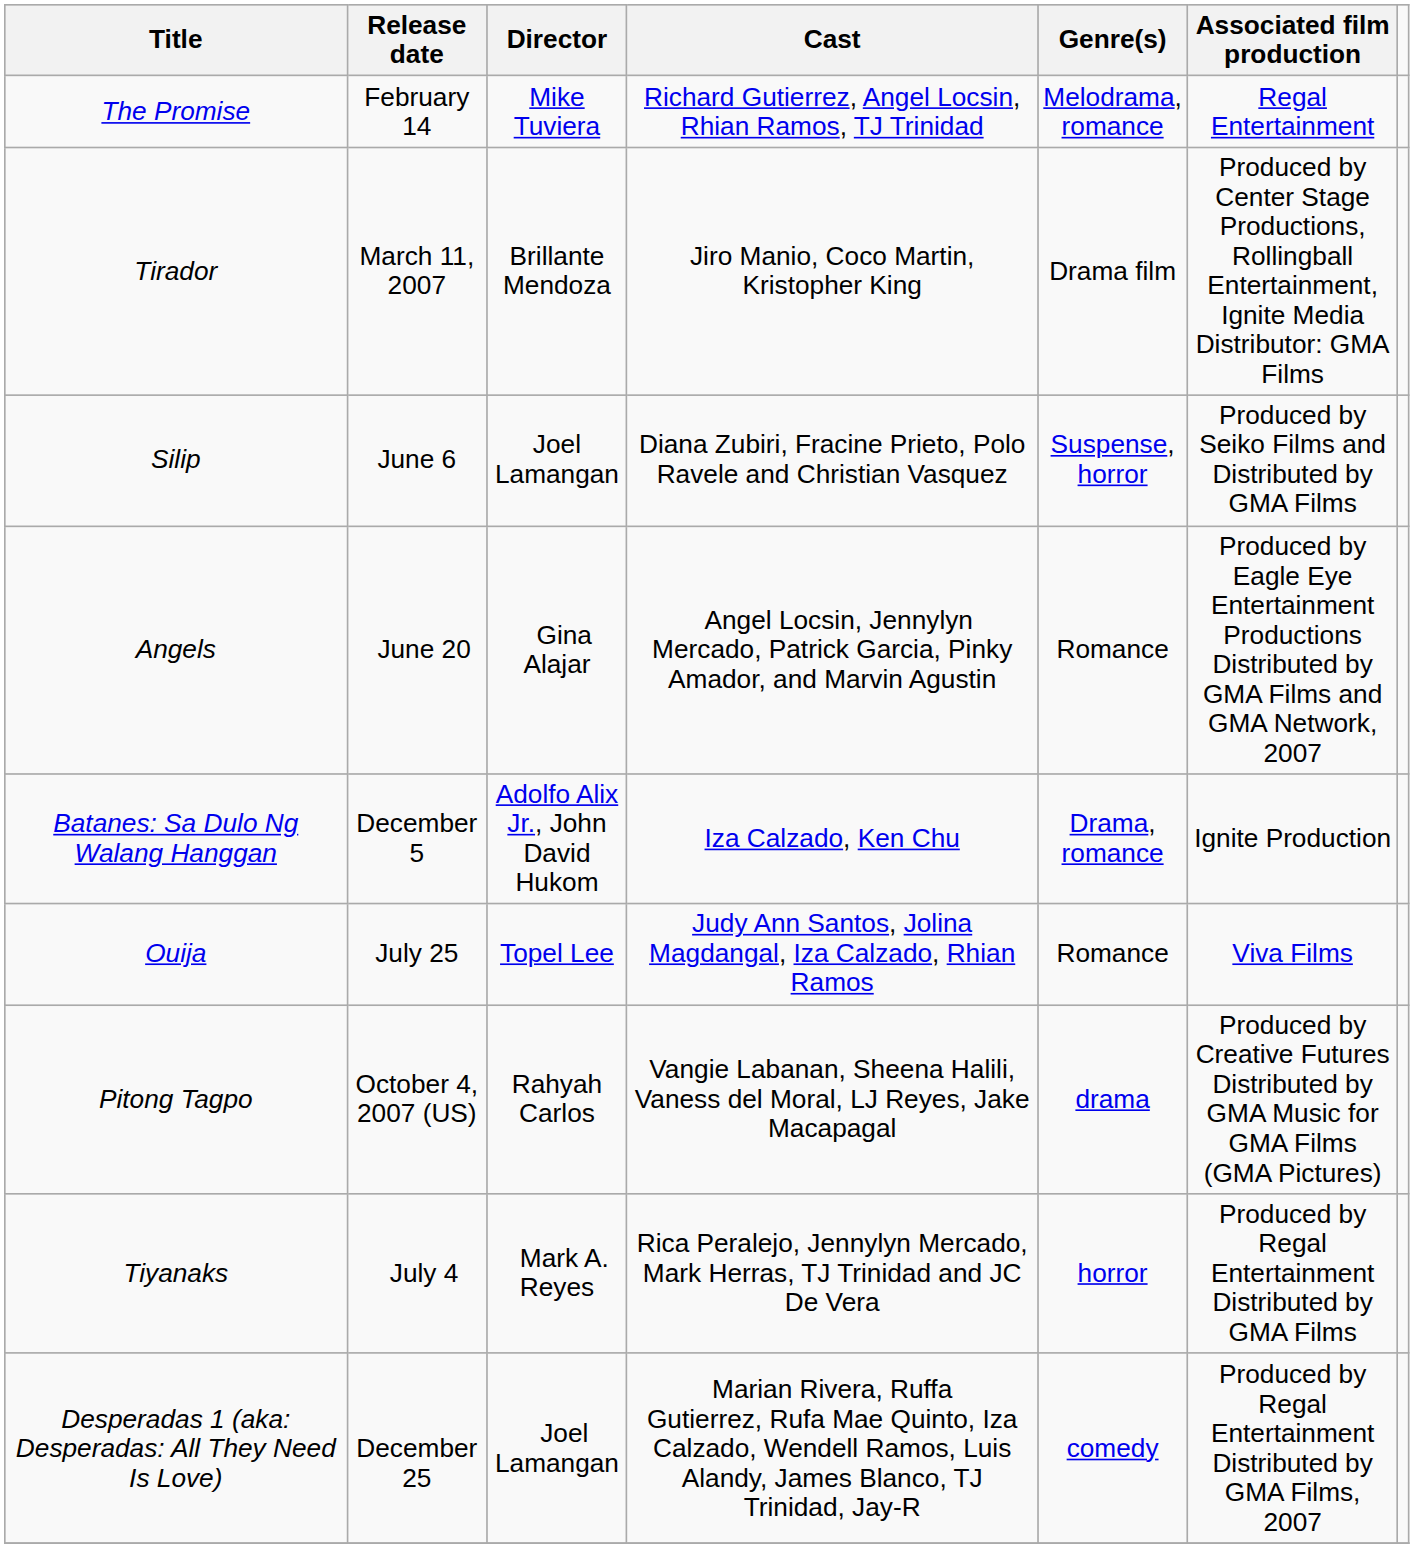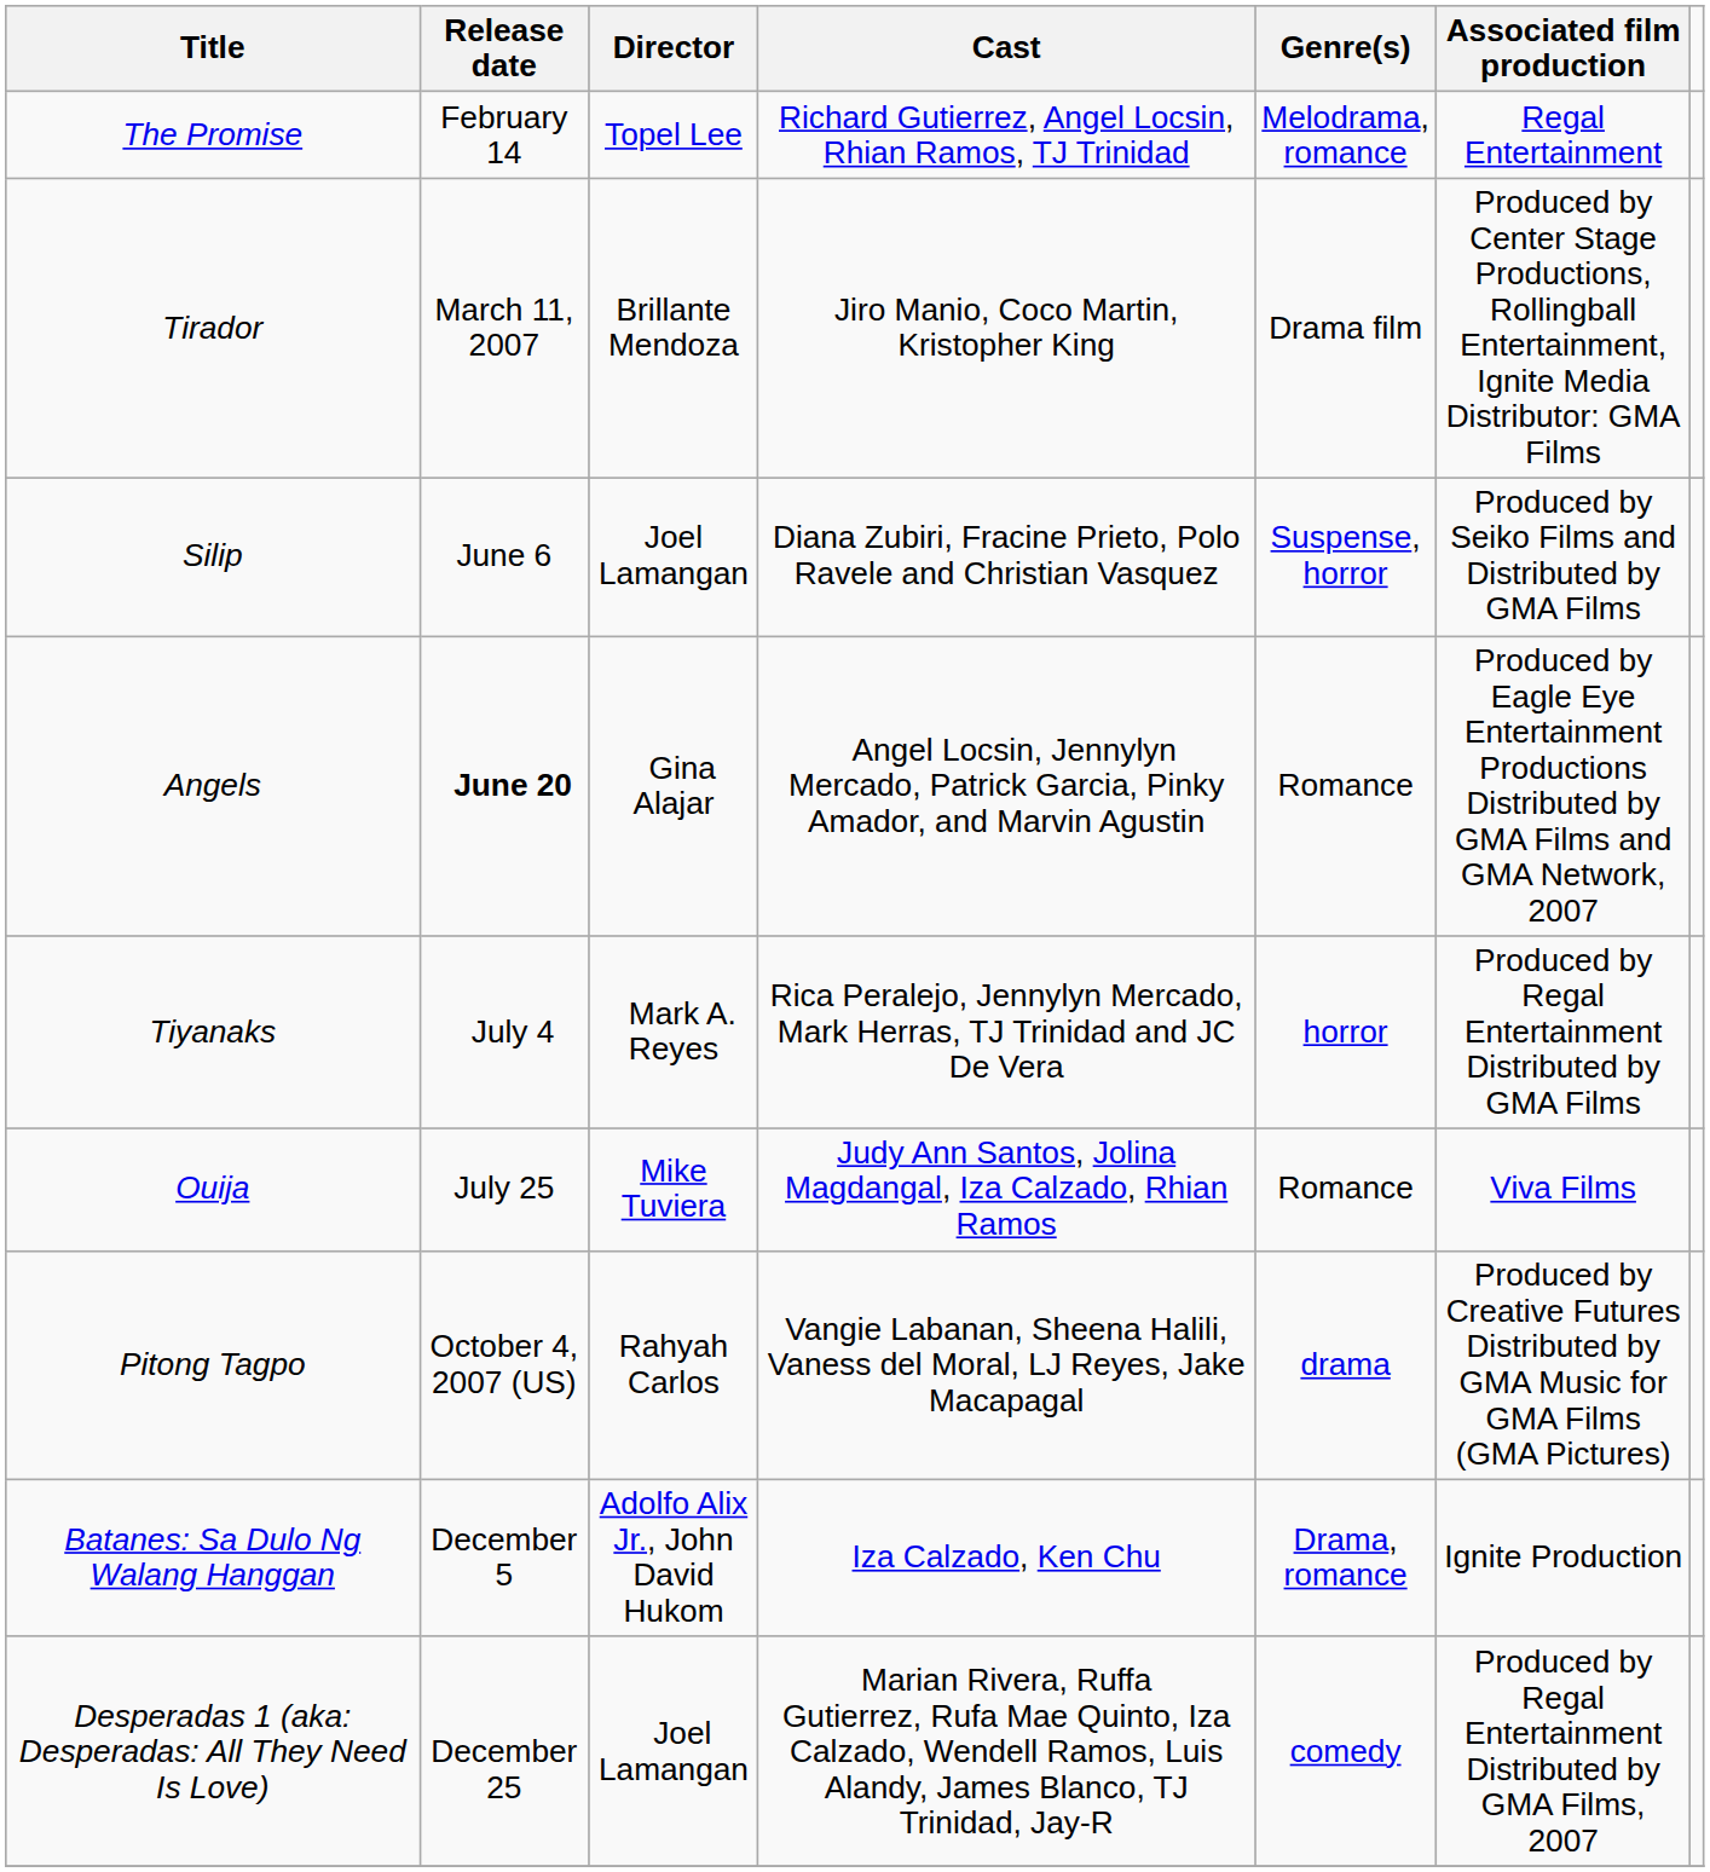 <table class="wikitable" "toccolours sortable" style="width:97%; text-align:center">
 <tr>
 <th style="width:25%;">Title</th>
 <th style="width:10%;">Release date</th>
 <th style="width:10%;">Director</th>
 <th style="width:30%;">Cast</th>
 <th style="width:10%;">Genre(s)</th>
 <th style="width:15%;">Associated film production</th>
 <td></td>
 </tr>
 <tr>
 <td><em><a href='#'>The Promise</a></em></td>
 <td>February 14</td>
-<td><a href='#'>Mike Tuviera</a></td>
+<td><a href='#'>Topel Lee</a></td>
 <td><a href='#'>Richard Gutierrez</a>, <a href='#'>Angel Locsin</a>, <a href='#'>Rhian Ramos</a>, <a href='#'>TJ Trinidad</a></td>
 <td><a href='#'>Melodrama</a>, <a href='#'>romance</a></td>
 <td><a href='#'>Regal Entertainment</a></td>
 <td></td>
 </tr>
 <tr>
 <td><em>Tirador</em></td>
 <td>March 11, 2007</td>
 <td>Brillante Mendoza</td>
 <td>Jiro Manio, Coco Martin, Kristopher King</td>
 <td>Drama film</td>
 <td>Produced by Center Stage Productions, Rollingball Entertainment, Ignite Media<br>Distributor:  GMA Films</td>
 <td></td>
 </tr>
 <tr>
 <td><em>Silip</em></td>
 <td>June 6</td>
 <td>Joel Lamangan</td>
 <td>Diana Zubiri, Fracine Prieto, Polo Ravele and Christian Vasquez</td>
 <td><a href='#'>Suspense</a>, <a href='#'>horror</a></td>
 <td>Produced by Seiko Films and Distributed by GMA Films  </td>
 <td></td>
 </tr>
 <tr>
 <td><em>Angels</em></td>
-<td>  June 20</td>
+<td><strong>  June 20</strong></td>
 <td>  Gina Alajar</td>
 <td>  Angel Locsin, Jennylyn Mercado, Patrick Garcia, Pinky Amador, and Marvin Agustin</td>
 <td>Romance</td>
 <td>Produced by Eagle Eye Entertainment Productions<br>Distributed by GMA Films and GMA Network, 2007  </td>
 <td> </td>
 </tr>
 <tr>
-<td><em><a href='#'>Batanes: Sa Dulo Ng Walang Hanggan</a></em></td>
-<td>December 5</td>
-<td><a href='#'>Adolfo Alix Jr.</a>, John David Hukom</td>
-<td><a href='#'>Iza Calzado</a>, <a href='#'>Ken Chu</a></td>
-<td><a href='#'>Drama</a>, <a href='#'>romance</a></td>
-<td>Ignite Production</td>
+<td><em>Tiyanaks</em></td>
+<td>  July 4</td>
+<td>  Mark A. Reyes</td>
+<td>Rica Peralejo, Jennylyn Mercado, Mark Herras, TJ Trinidad and JC De Vera</td>
+<td><a href='#'>horror</a></td>
+<td>Produced by Regal Entertainment<br>Distributed by GMA Films </td>
 <td></td>
 </tr>
 <tr>
 <td><em><a href='#'>Ouija</a></em></td>
 <td>July 25</td>
-<td><a href='#'>Topel Lee</a></td>
+<td><a href='#'>Mike Tuviera</a></td>
 <td><a href='#'>Judy Ann Santos</a>, <a href='#'>Jolina Magdangal</a>, <a href='#'>Iza Calzado</a>, <a href='#'>Rhian Ramos</a></td>
 <td>Romance</td>
 <td><a href='#'>Viva Films</a></td>
 <td></td>
 </tr>
 <tr>
 <td><em>Pitong Tagpo</em></td>
 <td>October 4, 2007 (US)</td>
 <td>Rahyah Carlos</td>
 <td>Vangie Labanan, Sheena Halili, Vaness del Moral, LJ Reyes, Jake Macapagal</td>
 <td><a href='#'>drama</a></td>
 <td>Produced by Creative Futures<br>Distributed by GMA Music for GMA Films (GMA Pictures)  </td>
 <td></td>
 </tr>
 <tr>
-<td><em>Tiyanaks</em></td>
-<td>  July 4</td>
-<td>  Mark A. Reyes</td>
-<td>Rica Peralejo, Jennylyn Mercado, Mark Herras, TJ Trinidad and JC De Vera</td>
-<td><a href='#'>horror</a></td>
-<td>Produced by Regal Entertainment<br>Distributed by GMA Films </td>
+<td><em><a href='#'>Batanes: Sa Dulo Ng Walang Hanggan</a></em></td>
+<td>December 5</td>
+<td><a href='#'>Adolfo Alix Jr.</a>, John David Hukom</td>
+<td><a href='#'>Iza Calzado</a>, <a href='#'>Ken Chu</a></td>
+<td><a href='#'>Drama</a>, <a href='#'>romance</a></td>
+<td>Ignite Production</td>
 <td></td>
 </tr>
 <tr>
 <td><em>Desperadas 1 (aka: Desperadas: All They Need Is Love)</em></td>
 <td>  December 25</td>
 <td>  Joel Lamangan</td>
 <td>Marian Rivera, Ruffa Gutierrez, Rufa Mae Quinto, Iza Calzado, Wendell Ramos, Luis Alandy, James Blanco, TJ Trinidad, Jay-R</td>
 <td><a href='#'>comedy</a></td>
 <td>Produced by Regal Entertainment<br>Distributed by GMA Films, 2007 </td>
 <td></td>
 </tr>
 <tr>
 </tr>
 </table>
